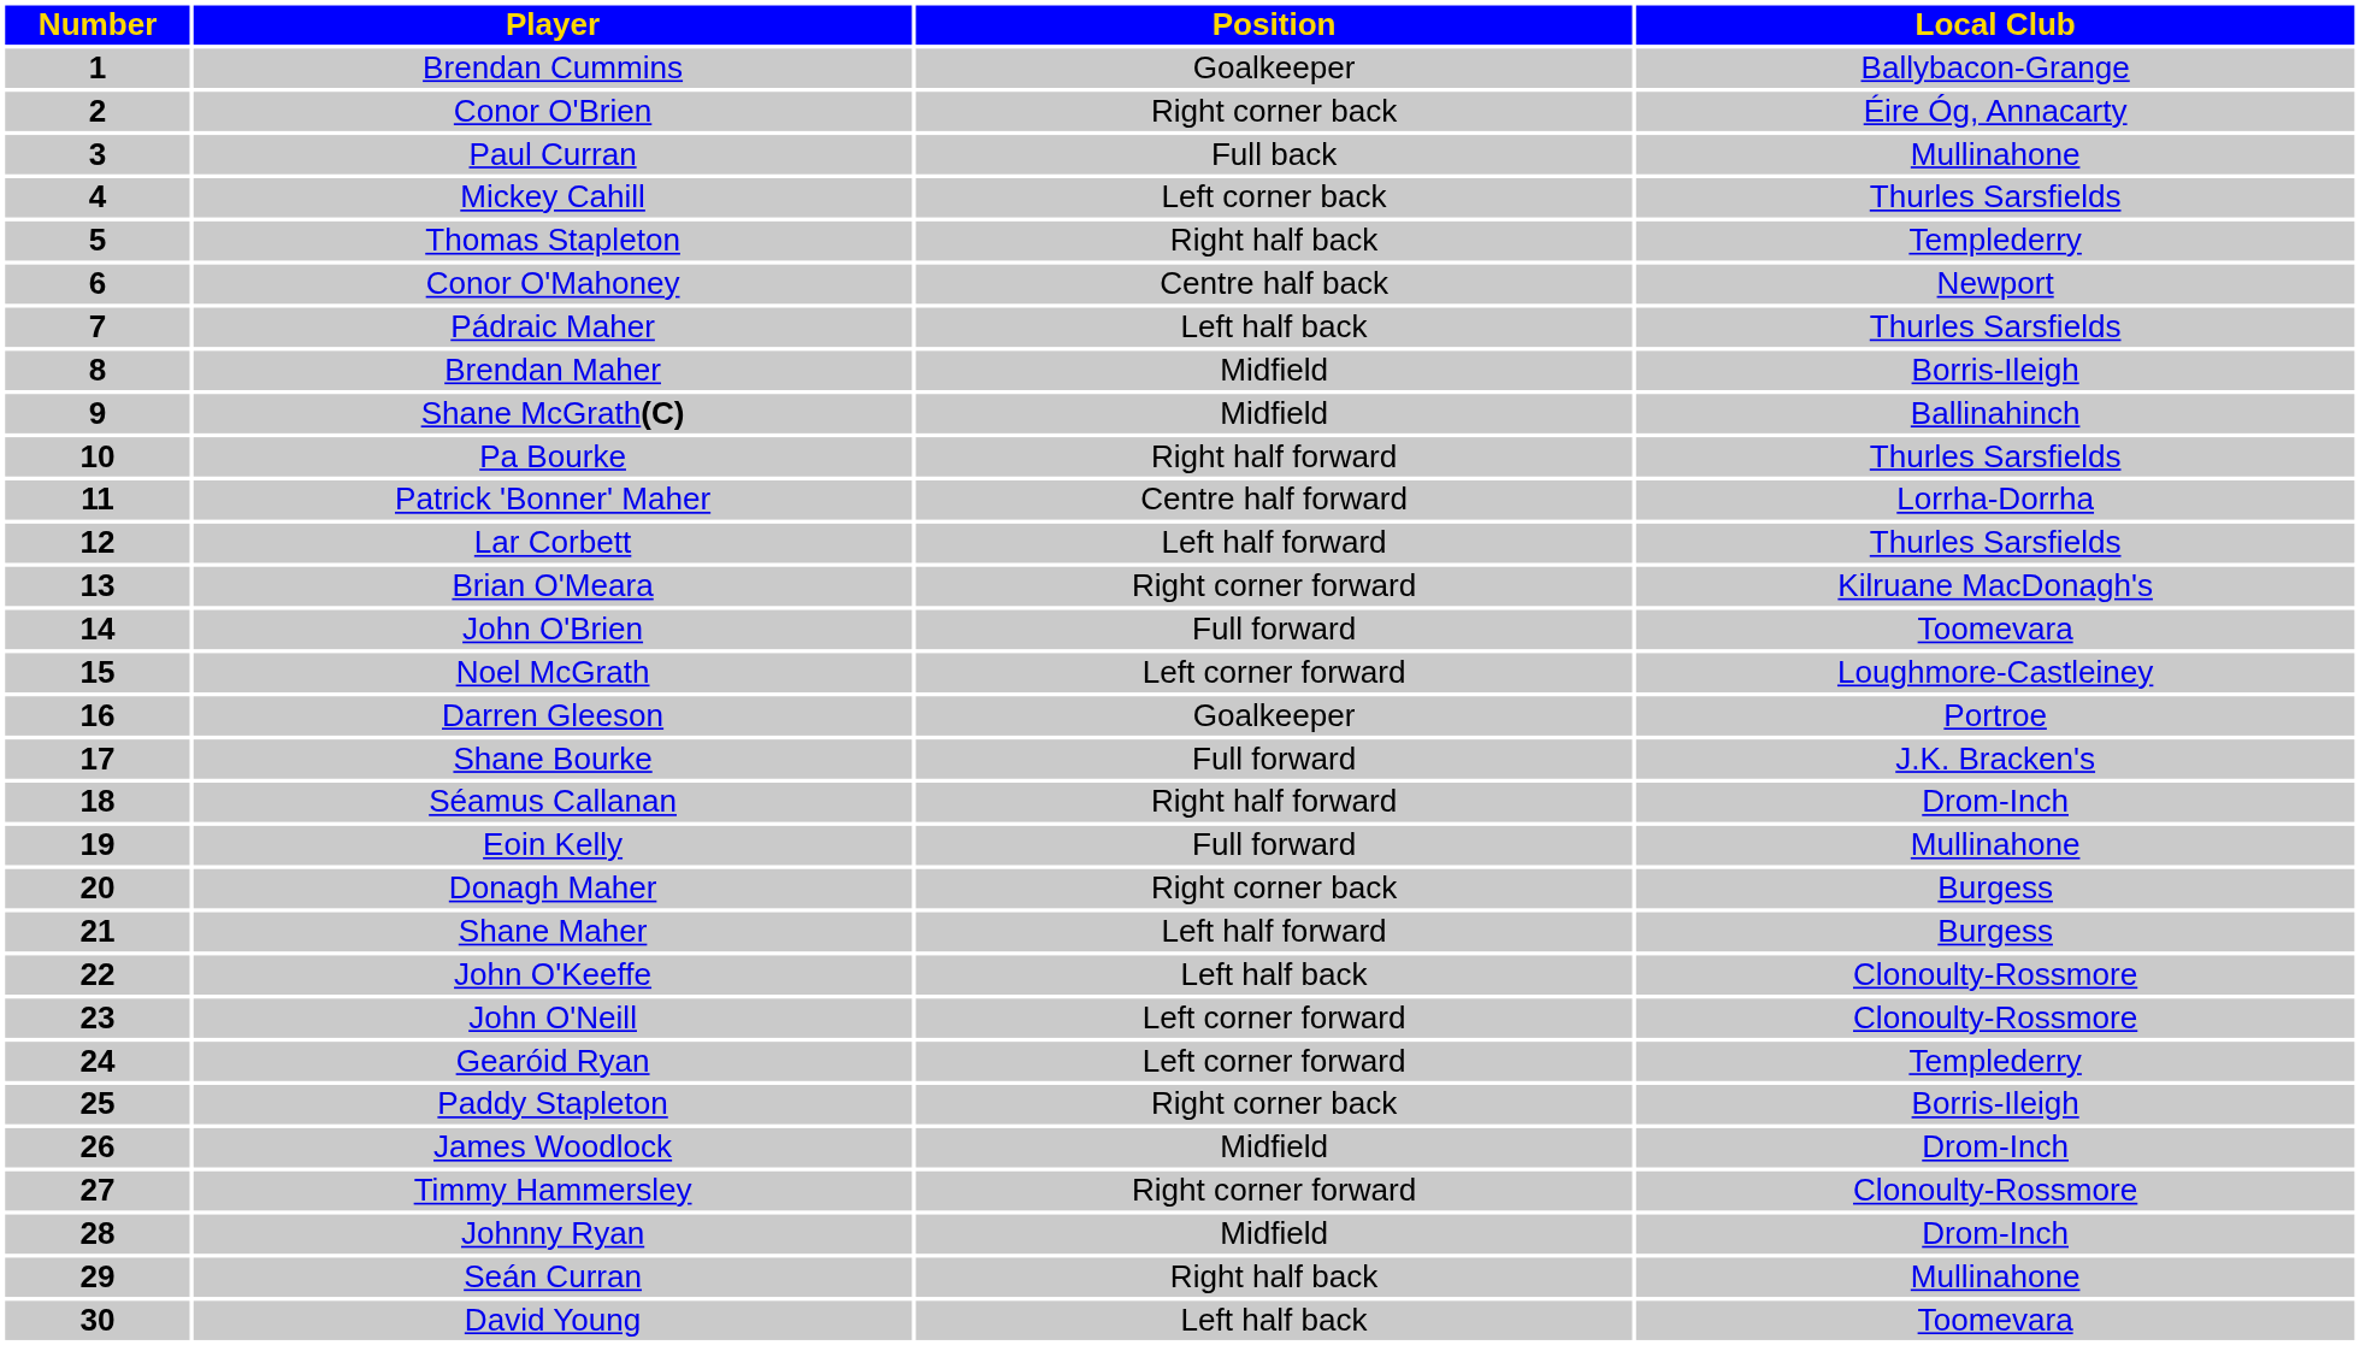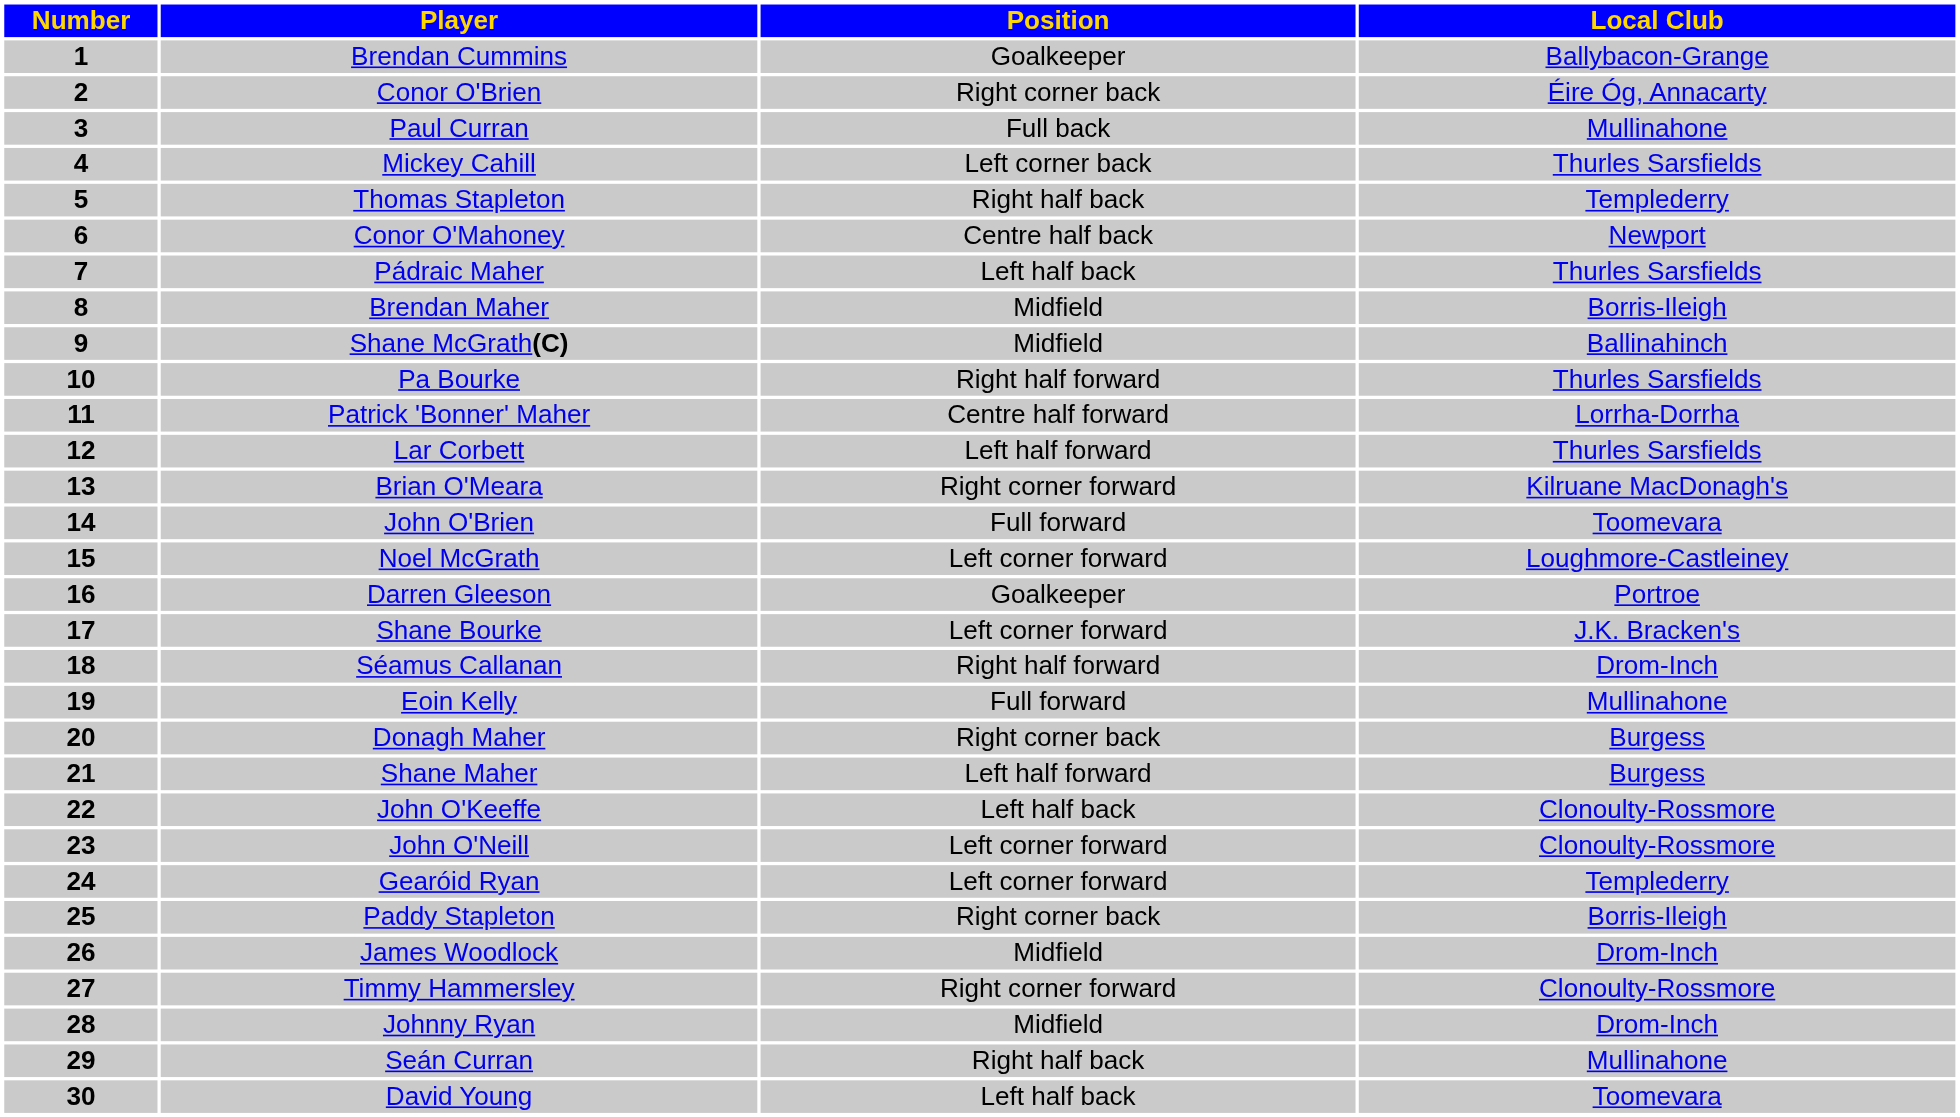 <table width=95%>
 <tr bgcolor=#9799F3>
 </tr>
 <tr style="text-align:center;background:blue;color:gold;">
 <th width=5%>Number</th>
 <th width=20%>Player</th>
 <th width=20%>Position</th>
 <th width=20%>Local Club</th>
 </tr>
 <tr bgcolor=#CACACA>
 <td align=center><strong>1</strong></td>
 <td align=center><a href='#'>Brendan Cummins</a></td>
 <td align=center>Goalkeeper</td>
 <td align=center><a href='#'>Ballybacon-Grange</a></td>
 </tr>
 <tr bgcolor=#CACACA>
 <td align=center><strong>2</strong></td>
 <td align=center><a href='#'>Conor O'Brien</a></td>
 <td align=center>Right corner back</td>
 <td align=center><a href='#'>Éire Óg, Annacarty</a></td>
 </tr>
 <tr bgcolor=#CACACA>
 <td align=center><strong>3</strong></td>
 <td align=center><a href='#'>Paul Curran</a></td>
 <td align=center>Full back</td>
 <td align=center><a href='#'>Mullinahone</a></td>
 </tr>
 <tr bgcolor=#CACACA>
 <td align=center><strong>4</strong></td>
 <td align=center><a href='#'>Mickey Cahill</a></td>
 <td align=center>Left corner back</td>
 <td align=center><a href='#'>Thurles Sarsfields</a></td>
 </tr>
 <tr bgcolor=#CACACA>
 <td align=center><strong>5</strong></td>
 <td align=center><a href='#'>Thomas Stapleton</a></td>
 <td align=center>Right half back</td>
 <td align=center><a href='#'>Templederry</a></td>
 </tr>
 <tr bgcolor=#CACACA>
 <td align=center><strong>6</strong></td>
 <td align=center><a href='#'>Conor O'Mahoney</a></td>
 <td align=center>Centre half back</td>
 <td align=center><a href='#'>Newport</a></td>
 </tr>
 <tr bgcolor=#CACACA>
 <td align=center><strong>7</strong></td>
 <td align=center><a href='#'>Pádraic Maher</a></td>
 <td align=center>Left half back</td>
 <td align=center><a href='#'>Thurles Sarsfields</a></td>
 </tr>
 <tr bgcolor=#CACACA>
 <td align=center><strong>8</strong></td>
 <td align=center><a href='#'>Brendan Maher</a></td>
 <td align=center>Midfield</td>
 <td align=center><a href='#'>Borris-Ileigh</a></td>
 </tr>
 <tr bgcolor=#CACACA>
 <td align=center><strong>9</strong></td>
 <td align=center><a href='#'>Shane McGrath</a><strong>(C)</strong></td>
 <td align=center>Midfield</td>
 <td align=center><a href='#'>Ballinahinch</a></td>
 </tr>
 <tr bgcolor=#CACACA>
 <td align=center><strong>10</strong></td>
 <td align=center><a href='#'>Pa Bourke</a></td>
 <td align=center>Right half forward</td>
 <td align=center><a href='#'>Thurles Sarsfields</a></td>
 </tr>
 <tr bgcolor=#CACACA>
 <td align=center><strong>11</strong></td>
 <td align=center><a href='#'>Patrick 'Bonner' Maher</a></td>
 <td align=center>Centre half forward</td>
 <td align=center><a href='#'>Lorrha-Dorrha</a></td>
 </tr>
 <tr bgcolor=#CACACA>
 <td align=center><strong>12</strong></td>
 <td align=center><a href='#'>Lar Corbett</a></td>
 <td align=center>Left half forward</td>
 <td align=center><a href='#'>Thurles Sarsfields</a></td>
 </tr>
 <tr bgcolor=#CACACA>
 <td align=center><strong>13</strong></td>
 <td align=center><a href='#'>Brian O'Meara</a></td>
 <td align=center>Right corner forward</td>
 <td align=center><a href='#'>Kilruane MacDonagh's</a></td>
 </tr>
 <tr bgcolor=#CACACA>
 <td align=center><strong>14</strong></td>
 <td align=center><a href='#'>John O'Brien</a></td>
 <td align=center>Full forward</td>
 <td align=center><a href='#'>Toomevara</a></td>
 </tr>
 <tr bgcolor=#CACACA>
 <td align=center><strong>15</strong></td>
 <td align=center><a href='#'>Noel McGrath</a></td>
 <td align=center>Left corner forward</td>
 <td align=center><a href='#'>Loughmore-Castleiney</a></td>
 </tr>
 <tr bgcolor=#CACACA>
 <td align=center><strong>16</strong></td>
 <td align=center><a href='#'>Darren Gleeson</a></td>
 <td align=center>Goalkeeper</td>
 <td align=center><a href='#'>Portroe</a></td>
 </tr>
 <tr bgcolor=#CACACA>
 <td align=center><strong>17</strong></td>
 <td align=center><a href='#'>Shane Bourke</a></td>
-<td align=center>Full forward</td>
+<td align=center>Left corner forward</td>
 <td align=center><a href='#'>J.K. Bracken's</a></td>
 </tr>
 <tr bgcolor=#CACACA>
 <td align=center><strong>18</strong></td>
 <td align=center><a href='#'>Séamus Callanan</a></td>
 <td align=center>Right half forward</td>
 <td align=center><a href='#'>Drom-Inch</a></td>
 </tr>
 <tr bgcolor=#CACACA>
 <td align=center><strong>19</strong></td>
 <td align=center><a href='#'>Eoin Kelly</a></td>
 <td align=center>Full forward</td>
 <td align=center><a href='#'>Mullinahone</a></td>
 </tr>
 <tr bgcolor=#CACACA>
 <td align=center><strong>20</strong></td>
 <td align=center><a href='#'>Donagh Maher</a></td>
 <td align=center>Right corner back</td>
 <td align=center><a href='#'>Burgess</a></td>
 </tr>
 <tr bgcolor=#CACACA>
 <td align=center><strong>21</strong></td>
 <td align=center><a href='#'>Shane Maher</a></td>
 <td align=center>Left half forward</td>
 <td align=center><a href='#'>Burgess</a></td>
 </tr>
 <tr bgcolor=#CACACA>
 <td align=center><strong>22</strong></td>
 <td align=center><a href='#'>John O'Keeffe</a></td>
 <td align=center>Left half back</td>
 <td align=center><a href='#'>Clonoulty-Rossmore</a></td>
 </tr>
 <tr bgcolor=#CACACA>
 <td align=center><strong>23</strong></td>
 <td align=center><a href='#'>John O'Neill</a></td>
 <td align=center>Left corner forward</td>
 <td align=center><a href='#'>Clonoulty-Rossmore</a></td>
 </tr>
 <tr bgcolor=#CACACA>
 <td align=center><strong>24</strong></td>
 <td align=center><a href='#'>Gearóid Ryan</a></td>
 <td align=center>Left corner forward</td>
 <td align=center><a href='#'>Templederry</a></td>
 </tr>
 <tr bgcolor=#CACACA>
 <td align=center><strong>25</strong></td>
 <td align=center><a href='#'>Paddy Stapleton</a></td>
 <td align=center>Right corner back</td>
 <td align=center><a href='#'>Borris-Ileigh</a></td>
 </tr>
 <tr bgcolor=#CACACA>
 <td align=center><strong>26</strong></td>
 <td align=center><a href='#'>James Woodlock</a></td>
 <td align=center>Midfield</td>
 <td align=center><a href='#'>Drom-Inch</a></td>
 </tr>
 <tr bgcolor=#CACACA>
 <td align=center><strong>27</strong></td>
 <td align=center><a href='#'>Timmy Hammersley</a></td>
 <td align=center>Right corner forward</td>
 <td align=center><a href='#'>Clonoulty-Rossmore</a></td>
 </tr>
 <tr bgcolor=#CACACA>
 <td align=center><strong>28</strong></td>
 <td align=center><a href='#'>Johnny Ryan</a></td>
 <td align=center>Midfield</td>
 <td align=center><a href='#'>Drom-Inch</a></td>
 </tr>
 <tr bgcolor=#CACACA>
 <td align=center><strong>29</strong></td>
 <td align=center><a href='#'>Seán Curran</a></td>
 <td align=center>Right half back</td>
 <td align=center><a href='#'>Mullinahone</a></td>
 </tr>
 <tr bgcolor=#CACACA>
 <td align=center><strong>30</strong></td>
 <td align=center><a href='#'>David Young</a></td>
 <td align=center>Left half back</td>
 <td align=center><a href='#'>Toomevara</a></td>
 </tr>
 </table>
